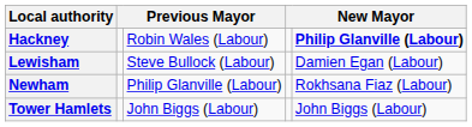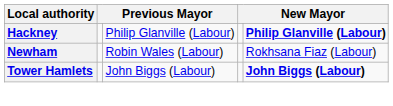 <table class="wikitable">
 <tr>
 <th scope="col">Local authority</th>
 <th colspan="2">Previous Mayor</th>
 <th colspan="2">New Mayor</th>
 </tr>
 <tr>
 <th scope="row" style="text-align: left;"><a href='#'>Hackney</a></th>
 <td></td>
-<td><a href='#'>Robin Wales</a> (<a href='#'>Labour</a>)</td>
+<td><a href='#'>Philip Glanville</a> (<a href='#'>Labour</a>)</td>
 <td></td>
 <td><strong><a href='#'>Philip Glanville</a> (<a href='#'>Labour</a>)</strong></td>
 </tr>
 <tr>
-<th scope="row" style="text-align: left;"><a href='#'>Lewisham</a></th>
-<td></td>
-<td><a href='#'>Steve Bullock</a> (<a href='#'>Labour</a>)</td>
-<td></td>
-<td><a href='#'>Damien Egan</a> (<a href='#'>Labour</a>)</td>
-</tr>
-<tr>
 <th scope="row" style="text-align: left;"><a href='#'>Newham</a></th>
 <td></td>
-<td><a href='#'>Philip Glanville</a> (<a href='#'>Labour</a>)</td>
+<td><a href='#'>Robin Wales</a> (<a href='#'>Labour</a>)</td>
 <td></td>
 <td><a href='#'>Rokhsana Fiaz</a> (<a href='#'>Labour</a>)</td>
 </tr>
 <tr>
 <th scope="row" style="text-align: left;"><a href='#'>Tower Hamlets</a></th>
 <td></td>
 <td><a href='#'>John Biggs</a> (<a href='#'>Labour</a>)</td>
 <td></td>
-<td><a href='#'>John Biggs</a> (<a href='#'>Labour</a>)</td>
+<td><strong><a href='#'>John Biggs</a> (<a href='#'>Labour</a>)</strong></td>
 </tr>
 </table>
